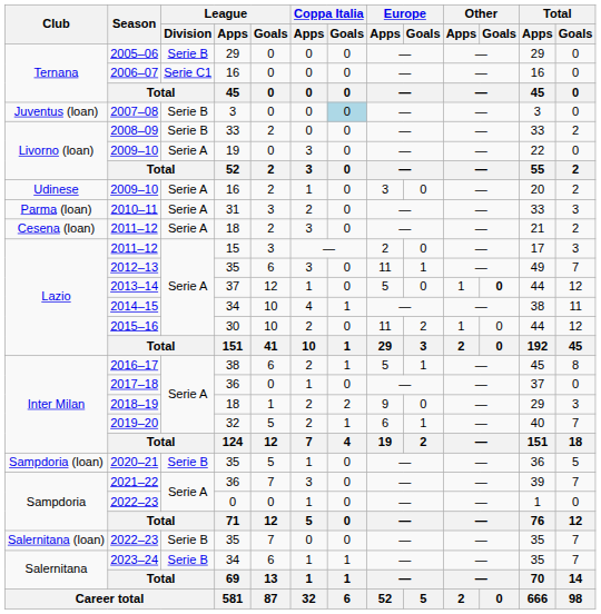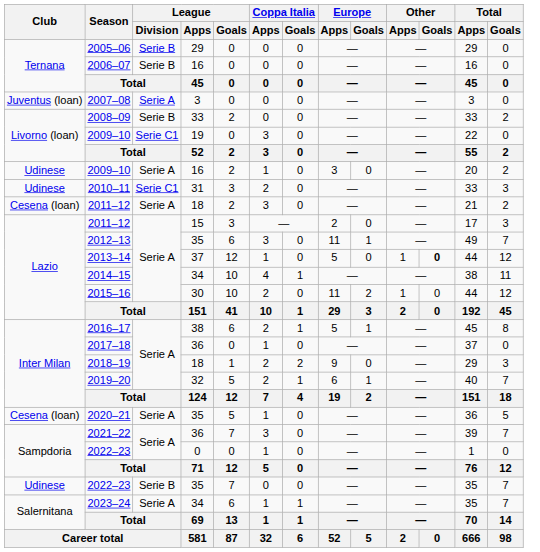 <table class="wikitable" style="text-align:center">
 <tr>
 <th rowspan="2">Club</th>
 <th rowspan="2">Season</th>
 <th colspan="3">League</th>
 <th colspan="2"><a href='#'>Coppa Italia</a></th>
 <th colspan="2"><a href='#'>Europe</a></th>
 <th colspan="2">Other</th>
 <th colspan="2">Total</th>
 </tr>
 <tr>
 <th>Division</th>
 <th>Apps</th>
 <th>Goals</th>
 <th>Apps</th>
 <th>Goals</th>
 <th>Apps</th>
 <th>Goals</th>
 <th>Apps</th>
 <th>Goals</th>
 <th>Apps</th>
 <th>Goals</th>
 </tr>
 <tr>
 <td rowspan="3"><a href='#'>Ternana</a></td>
 <td><a href='#'>2005–06</a></td>
 <td><a href='#'>Serie B</a></td>
 <td>29</td>
 <td>0</td>
 <td>0</td>
 <td>0</td>
 <td colspan="2">—</td>
 <td colspan="2">—</td>
 <td>29</td>
 <td>0</td>
 </tr>
 <tr>
 <td><a href='#'>2006–07</a></td>
-<td><a href='#'>Serie C1</a></td>
+<td>Serie B</td>
 <td>16</td>
 <td>0</td>
 <td>0</td>
 <td>0</td>
 <td colspan="2">—</td>
 <td colspan="2">—</td>
 <td>16</td>
 <td>0</td>
 </tr>
 <tr>
 <th colspan="2">Total</th>
 <th>45</th>
 <th>0</th>
 <th>0</th>
 <th>0</th>
 <th colspan="2">—</th>
 <th colspan="2">—</th>
 <th>45</th>
 <th>0</th>
 </tr>
 <tr>
 <td><a href='#'>Juventus</a> (loan)</td>
 <td><a href='#'>2007–08</a></td>
-<td>Serie B</td>
+<td><a href='#'>Serie A</a></td>
 <td>3</td>
 <td>0</td>
 <td>0</td>
-<td style="background: lightblue;">0</td>
+<td>0</td>
 <td colspan="2">—</td>
 <td colspan="2">—</td>
 <td>3</td>
 <td>0</td>
 </tr>
 <tr>
 <td rowspan="3"><a href='#'>Livorno</a> (loan)</td>
 <td><a href='#'>2008–09</a></td>
 <td>Serie B</td>
 <td>33</td>
 <td>2</td>
 <td>0</td>
 <td>0</td>
 <td colspan="2">—</td>
 <td colspan="2">—</td>
 <td>33</td>
 <td>2</td>
 </tr>
 <tr>
 <td><a href='#'>2009–10</a></td>
-<td>Serie A</td>
+<td><a href='#'>Serie C1</a></td>
 <td>19</td>
 <td>0</td>
 <td>3</td>
 <td>0</td>
 <td colspan="2">—</td>
 <td colspan="2">—</td>
 <td>22</td>
 <td>0</td>
 </tr>
 <tr>
 <th colspan="2">Total</th>
 <th>52</th>
 <th>2</th>
 <th>3</th>
 <th>0</th>
 <th colspan="2">—</th>
 <th colspan="2">—</th>
 <th>55</th>
 <th>2</th>
 </tr>
 <tr>
 <td><a href='#'>Udinese</a></td>
 <td><a href='#'>2009–10</a></td>
 <td>Serie A</td>
 <td>16</td>
 <td>2</td>
 <td>1</td>
 <td>0</td>
 <td>3</td>
 <td>0</td>
 <td colspan="2">—</td>
 <td>20</td>
 <td>2</td>
 </tr>
 <tr>
-<td><a href='#'>Parma</a> (loan)</td>
+<td><a href='#'>Udinese</a></td>
 <td><a href='#'>2010–11</a></td>
-<td>Serie A</td>
+<td><a href='#'>Serie C1</a></td>
 <td>31</td>
 <td>3</td>
 <td>2</td>
 <td>0</td>
 <td colspan="2">—</td>
 <td colspan="2">—</td>
 <td>33</td>
 <td>3</td>
 </tr>
 <tr>
 <td><a href='#'>Cesena</a> (loan)</td>
 <td><a href='#'>2011–12</a></td>
 <td>Serie A</td>
 <td>18</td>
 <td>2</td>
 <td>3</td>
 <td>0</td>
 <td colspan="2">—</td>
 <td colspan="2">—</td>
 <td>21</td>
 <td>2</td>
 </tr>
 <tr>
 <td rowspan="6"><a href='#'>Lazio</a></td>
 <td><a href='#'>2011–12</a></td>
 <td rowspan="5">Serie A</td>
 <td>15</td>
 <td>3</td>
 <td colspan="2">—</td>
 <td>2</td>
 <td>0</td>
 <td colspan="2">—</td>
 <td>17</td>
 <td>3</td>
 </tr>
 <tr>
 <td><a href='#'>2012–13</a></td>
 <td>35</td>
 <td>6</td>
 <td>3</td>
 <td>0</td>
 <td>11</td>
 <td>1</td>
 <td colspan="2">—</td>
 <td>49</td>
 <td>7</td>
 </tr>
 <tr>
 <td><a href='#'>2013–14</a></td>
 <td>37</td>
 <td>12</td>
 <td>1</td>
 <td>0</td>
 <td>5</td>
 <td>0</td>
 <td>1</td>
 <td><strong>0</strong></td>
 <td>44</td>
 <td>12</td>
 </tr>
 <tr>
 <td><a href='#'>2014–15</a></td>
 <td>34</td>
 <td>10</td>
 <td>4</td>
 <td>1</td>
 <td colspan="2">—</td>
 <td colspan="2">—</td>
 <td>38</td>
 <td>11</td>
 </tr>
 <tr>
 <td><a href='#'>2015–16</a></td>
 <td>30</td>
 <td>10</td>
 <td>2</td>
 <td>0</td>
 <td>11</td>
 <td>2</td>
 <td>1</td>
 <td>0</td>
 <td>44</td>
 <td>12</td>
 </tr>
 <tr>
 <th colspan="2">Total</th>
 <th>151</th>
 <th>41</th>
 <th>10</th>
 <th>1</th>
 <th>29</th>
 <th>3</th>
 <th>2</th>
 <th>0</th>
 <th>192</th>
 <th>45</th>
 </tr>
 <tr>
 <td rowspan="5"><a href='#'>Inter Milan</a></td>
 <td><a href='#'>2016–17</a></td>
 <td rowspan="4">Serie A</td>
 <td>38</td>
 <td>6</td>
 <td>2</td>
 <td>1</td>
 <td>5</td>
 <td>1</td>
 <td colspan="2">—</td>
 <td>45</td>
 <td>8</td>
 </tr>
 <tr>
 <td><a href='#'>2017–18</a></td>
 <td>36</td>
 <td>0</td>
 <td>1</td>
 <td>0</td>
 <td colspan="2">—</td>
 <td colspan="2">—</td>
 <td>37</td>
 <td>0</td>
 </tr>
 <tr>
 <td><a href='#'>2018–19</a></td>
 <td>18</td>
 <td>1</td>
 <td>2</td>
 <td>2</td>
 <td>9</td>
 <td>0</td>
 <td colspan="2">—</td>
 <td>29</td>
 <td>3</td>
 </tr>
 <tr>
 <td><a href='#'>2019–20</a></td>
 <td>32</td>
 <td>5</td>
 <td>2</td>
 <td>1</td>
 <td>6</td>
 <td>1</td>
 <td colspan="2">—</td>
 <td>40</td>
 <td>7</td>
 </tr>
 <tr>
 <th colspan="2">Total</th>
 <th>124</th>
 <th>12</th>
 <th>7</th>
 <th>4</th>
 <th>19</th>
 <th>2</th>
 <th colspan="2">—</th>
 <th>151</th>
 <th>18</th>
 </tr>
 <tr>
-<td><a href='#'>Sampdoria</a> (loan)</td>
+<td><a href='#'>Cesena</a> (loan)</td>
 <td><a href='#'>2020–21</a></td>
-<td><a href='#'>Serie B</a></td>
+<td>Serie A</td>
 <td>35</td>
 <td>5</td>
 <td>1</td>
 <td>0</td>
 <td colspan="2">—</td>
 <td colspan="2">—</td>
 <td>36</td>
 <td>5</td>
 </tr>
 <tr>
 <td rowspan="3">Sampdoria</td>
 <td><a href='#'>2021–22</a></td>
 <td rowspan="2">Serie A</td>
 <td>36</td>
 <td>7</td>
 <td>3</td>
 <td>0</td>
 <td colspan="2">—</td>
 <td colspan="2">—</td>
 <td>39</td>
 <td>7</td>
 </tr>
 <tr>
 <td><a href='#'>2022–23</a></td>
 <td>0</td>
 <td>0</td>
 <td>1</td>
 <td>0</td>
 <td colspan="2">—</td>
 <td colspan="2">—</td>
 <td>1</td>
 <td>0</td>
 </tr>
 <tr>
 <th colspan="2">Total</th>
 <th>71</th>
 <th>12</th>
 <th>5</th>
 <th>0</th>
 <th colspan="2">—</th>
 <th colspan="2">—</th>
 <th>76</th>
 <th>12</th>
 </tr>
 <tr>
-<td><a href='#'>Salernitana</a> (loan)</td>
+<td><a href='#'>Udinese</a></td>
 <td><a href='#'>2022–23</a></td>
 <td>Serie B</td>
 <td>35</td>
 <td>7</td>
 <td>0</td>
 <td>0</td>
 <td colspan="2">—</td>
 <td colspan="2">—</td>
 <td>35</td>
 <td>7</td>
 </tr>
 <tr>
 <td rowspan="2">Salernitana</td>
 <td><a href='#'>2023–24</a></td>
-<td><a href='#'>Serie B</a></td>
+<td>Serie A</td>
 <td>34</td>
 <td>6</td>
 <td>1</td>
 <td>1</td>
 <td colspan="2">—</td>
 <td colspan="2">—</td>
 <td>35</td>
 <td>7</td>
 </tr>
 <tr>
 <th colspan="2">Total</th>
 <th>69</th>
 <th>13</th>
 <th>1</th>
 <th>1</th>
 <th colspan="2">—</th>
 <th colspan="2">—</th>
 <th>70</th>
 <th>14</th>
 </tr>
 <tr>
 <th colspan="3">Career total</th>
 <th>581</th>
 <th>87</th>
 <th>32</th>
 <th>6</th>
 <th>52</th>
 <th>5</th>
 <th>2</th>
 <th>0</th>
 <th>666</th>
 <th>98</th>
 </tr>
 </table>
